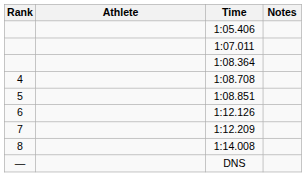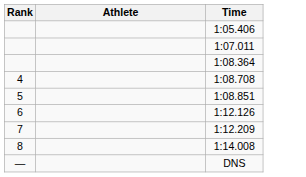 <table class=wikitable style="text-align:center">
 <tr>
 <th width=40>Rank</th>
 <th width=250>Athlete</th>
 <th width=80>Time</th>
-<th width=50>Notes</th>
 </tr>
 <tr>
 <td></td>
 <td align=left></td>
 <td>1:05.406</td>
-<td></td>
 </tr>
 <tr>
 <td></td>
 <td align=left></td>
 <td>1:07.011</td>
-<td></td>
 </tr>
 <tr>
 <td></td>
 <td align=left></td>
 <td>1:08.364</td>
-<td></td>
 </tr>
 <tr>
 <td>4</td>
 <td align=left></td>
 <td>1:08.708</td>
-<td></td>
 </tr>
 <tr>
 <td>5</td>
 <td align=left></td>
 <td>1:08.851</td>
-<td></td>
 </tr>
 <tr>
 <td>6</td>
 <td align=left></td>
 <td>1:12.126</td>
-<td></td>
 </tr>
 <tr>
 <td>7</td>
 <td align=left></td>
 <td>1:12.209</td>
-<td></td>
 </tr>
 <tr>
 <td>8</td>
 <td align=left></td>
 <td>1:14.008</td>
-<td></td>
 </tr>
 <tr>
 <td>—</td>
 <td align=left></td>
 <td>DNS</td>
-<td></td>
 </tr>
 </table>
